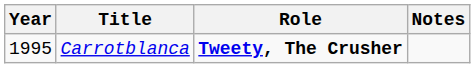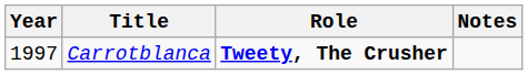 <table class="wikitable sortable">
 <tr>
 <th>Year</th>
 <th>Title</th>
 <th>Role</th>
 <th>Notes</th>
 </tr>
 <tr>
-<td>1995</td>
+<td>1997</td>
 <td><em><a href='#'>Carrotblanca</a></em></td>
 <td><strong><a href='#'>Tweety</a>, The Crusher</strong></td>
 <td></td>
 </tr>
 </table>
